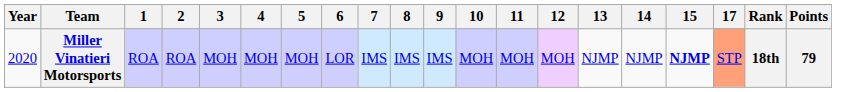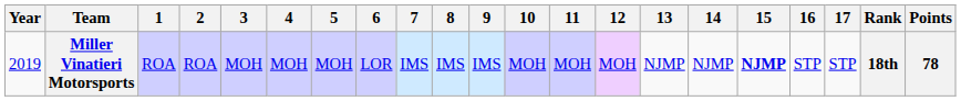 <table class="wikitable" style="text-align:center; font-size:90%">
 <tr>
 <th>Year</th>
 <th>Team</th>
 <th>1</th>
 <th>2</th>
 <th>3</th>
 <th>4</th>
 <th>5</th>
 <th>6</th>
 <th>7</th>
 <th>8</th>
 <th>9</th>
 <th>10</th>
 <th>11</th>
 <th>12</th>
 <th>13</th>
 <th>14</th>
 <th>15</th>
+<th>16</th>
 <th>17</th>
 <th>Rank</th>
 <th>Points</th>
 </tr>
 <tr>
-<td><a href='#'>2020</a></td>
+<td><a href='#'>2019</a></td>
 <th><a href='#'>Miller</a> <a href='#'>Vinatieri</a> Motorsports</th>
 <td style="background:#CFCFFF;"><a href='#'>ROA</a><br></td>
 <td style="background:#CFCFFF;"><a href='#'>ROA</a><br></td>
 <td style="background:#CFCFFF;"><a href='#'>MOH</a><br></td>
 <td style="background:#CFCFFF;"><a href='#'>MOH</a><br></td>
 <td style="background:#CFCFFF;"><a href='#'>MOH</a><br></td>
 <td style="background:#CFCFFF;"><a href='#'>LOR</a><br></td>
 <td style="background:#CFEAFF;"><a href='#'>IMS</a><br></td>
 <td style="background:#CFEAFF;"><a href='#'>IMS</a><br></td>
 <td style="background:#CFEAFF;"><a href='#'>IMS</a><br></td>
 <td style="background:#CFCFFF;"><a href='#'>MOH</a><br></td>
 <td style="background:#CFCFFF;"><a href='#'>MOH</a><br></td>
 <td style="background:#EFCFFF;"><a href='#'>MOH</a><br></td>
 <td><a href='#'>NJMP</a><br></td>
 <td><a href='#'>NJMP</a><br></td>
 <td><strong><a href='#'>NJMP</a><br></strong></td>
-<td style="background: lightsalmon;"><a href='#'>STP</a><br></td>
+<td><a href='#'>STP</a><br></td>
+<td><a href='#'>STP</a><br></td>
 <th>18th</th>
-<th>79</th>
+<th>78</th>
 </tr>
 </table>
